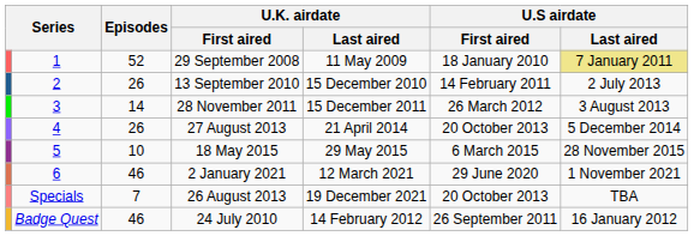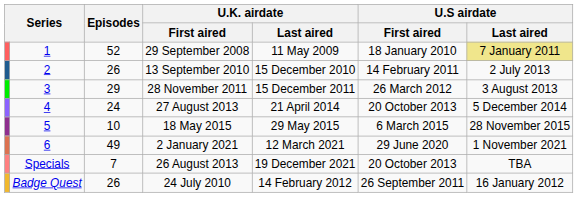 <table class="wikitable" style="text-align:center;">
 <tr>
 <th colspan="2" rowspan="2">Series</th>
 <th rowspan="2">Episodes</th>
 <th colspan="2">U.K. airdate</th>
 <th colspan="2"><strong>U.S airdate</strong></th>
 </tr>
 <tr>
 <th>First aired</th>
 <th>Last aired</th>
 <th>First aired</th>
 <th>Last aired</th>
 </tr>
 <tr>
 <td bgcolor="FF5F5F" height="10px"></td>
 <td><a href='#'>1</a></td>
 <td>52</td>
 <td>29 September 2008</td>
 <td>11 May 2009</td>
 <td>18 January 2010</td>
 <td style="background: khaki;">7 January 2011</td>
 </tr>
 <tr>
 <td bgcolor="1F5C8F" height="10px"></td>
 <td><a href='#'>2</a></td>
 <td>26</td>
 <td>13 September 2010</td>
 <td>15 December 2010</td>
 <td>14 February 2011</td>
 <td>2 July 2013</td>
 </tr>
 <tr>
 <td bgcolor="00EE00" height="10px"></td>
 <td><a href='#'>3</a></td>
-<td>14</td>
+<td>29</td>
 <td>28 November 2011</td>
 <td>15 December 2011</td>
 <td>26 March 2012</td>
 <td>3 August 2013</td>
 </tr>
 <tr>
 <td bgcolor="8c63ff" height="10px"></td>
 <td><a href='#'>4</a></td>
-<td>26</td>
+<td>24</td>
 <td>27 August 2013</td>
 <td>21 April 2014</td>
 <td>20 October 2013</td>
 <td>5 December 2014</td>
 </tr>
 <tr>
 <td bgcolor="8F2F8F" height="10px"></td>
 <td><a href='#'>5</a></td>
 <td>10</td>
 <td>18 May 2015</td>
 <td>29 May 2015</td>
 <td>6 March 2015</td>
 <td>28 November 2015</td>
 </tr>
 <tr>
 <td bgcolor="DC7251" height="10px"></td>
 <td><a href='#'>6</a></td>
-<td>46</td>
+<td>49</td>
 <td>2 January 2021</td>
 <td>12 March 2021</td>
 <td>29 June 2020</td>
 <td>1 November 2021</td>
 </tr>
 <tr>
 <td bgcolor="FF8080" height="10px"></td>
 <td><a href='#'>Specials</a></td>
 <td>7</td>
 <td>26 August 2013</td>
 <td>19 December 2021</td>
 <td>20 October 2013</td>
 <td>TBA</td>
 </tr>
 <tr>
 <td bgcolor="F1B82D" height="10px"></td>
 <td><em><a href='#'>Badge Quest</a></em></td>
-<td>46</td>
+<td>26</td>
 <td>24 July 2010</td>
 <td>14 February 2012</td>
 <td>26 September 2011</td>
 <td>16 January 2012</td>
 </tr>
 </table>
